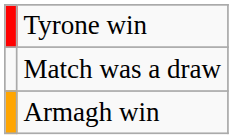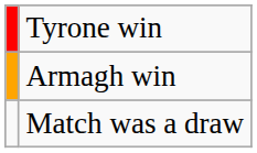 <table class="wikitable">
 <tr>
 <td style="background-color:red"></td>
 <td>Tyrone win</td>
 </tr>
 <tr>
+<td style="background-color:orange"></td>
+<td>Armagh win</td>
+</tr>
+<tr>
 <td></td>
 <td>Match was a draw</td>
 </tr>
-<tr>
-<td style="background-color:orange"></td>
-<td>Armagh win</td>
-</tr>
 </table>
